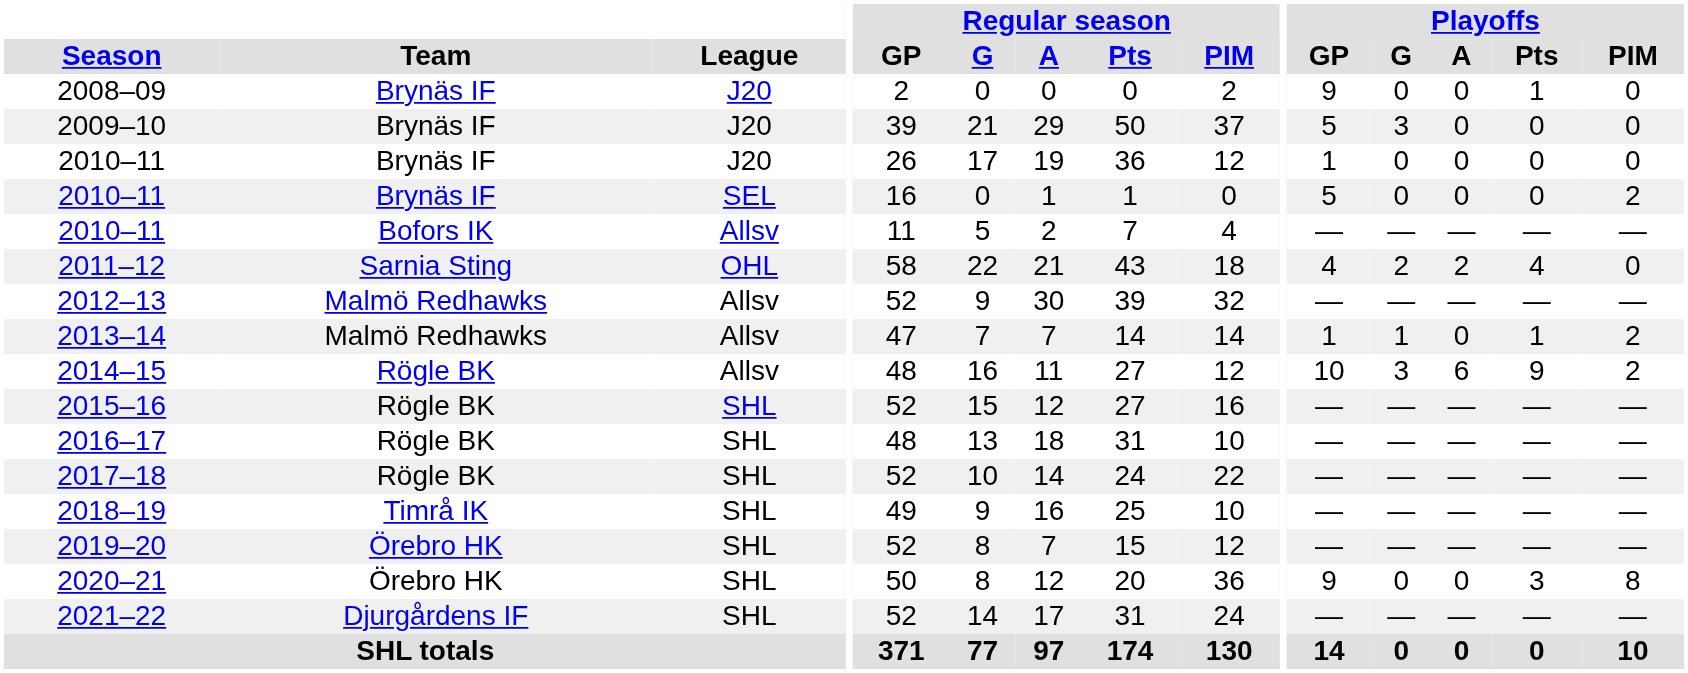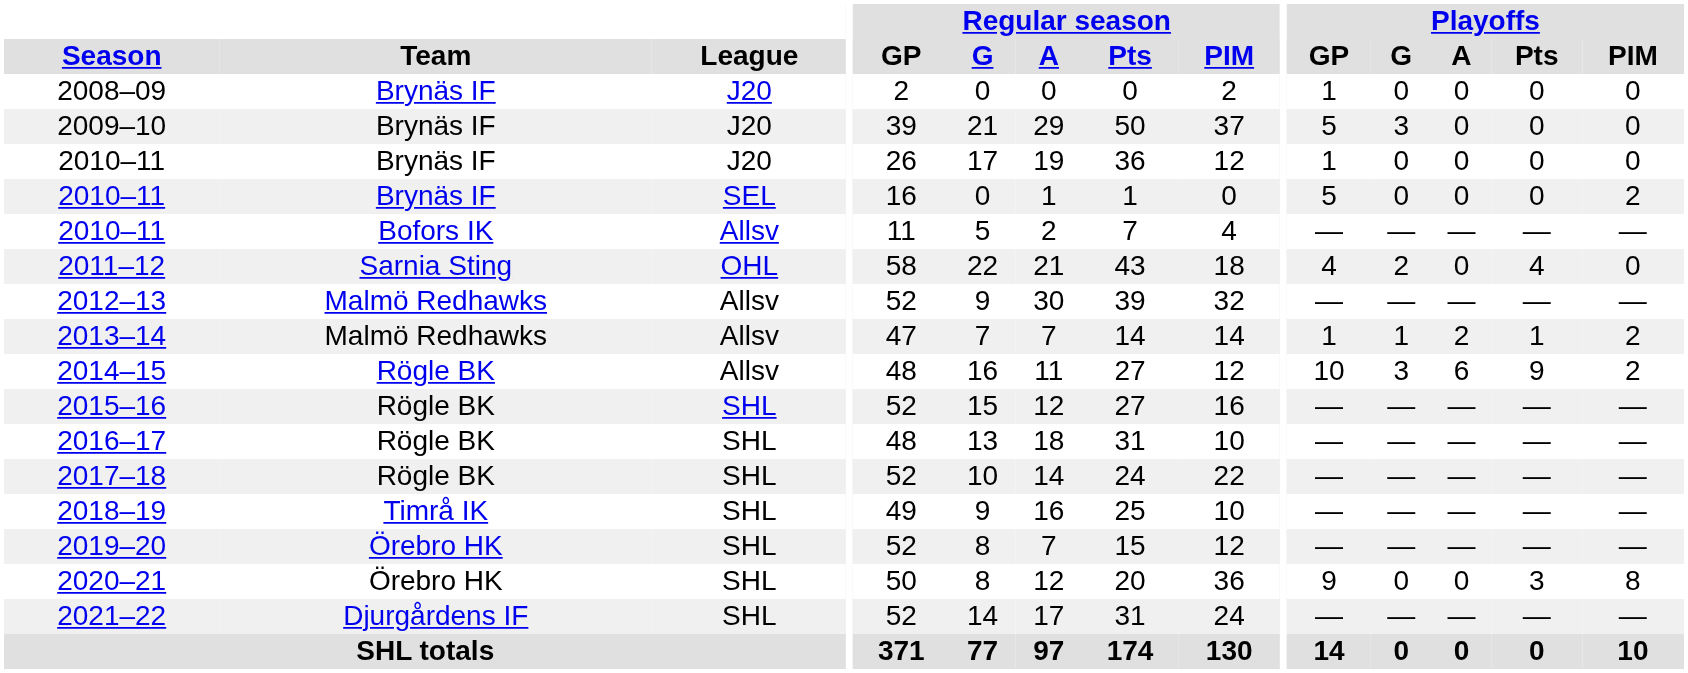 <table border="0" cellpadding="1" cellspacing="0" style="text-align:center; width:60em">
 <tr bgcolor="#e0e0e0">
 <th colspan="3" bgcolor="#ffffff"></th>
 <th rowspan="99" bgcolor="#ffffff"></th>
 <th colspan="5"><a href='#'>Regular season</a></th>
 <th rowspan="99" bgcolor="#ffffff"></th>
 <th colspan="5"><a href='#'>Playoffs</a></th>
 </tr>
 <tr bgcolor="#e0e0e0">
 <th><a href='#'>Season</a></th>
 <th>Team</th>
 <th>League</th>
 <th>GP</th>
 <th><a href='#'>G</a></th>
 <th><a href='#'>A</a></th>
 <th><a href='#'>Pts</a></th>
 <th><a href='#'>PIM</a></th>
 <th>GP</th>
 <th>G</th>
 <th>A</th>
 <th>Pts</th>
 <th>PIM</th>
 </tr>
 <tr>
 <td>2008–09</td>
 <td><a href='#'>Brynäs IF</a></td>
 <td><a href='#'>J20</a></td>
 <td>2</td>
 <td>0</td>
 <td>0</td>
 <td>0</td>
 <td>2</td>
-<td>9</td>
+<td>1</td>
 <td>0</td>
 <td>0</td>
-<td>1</td>
+<td>0</td>
 <td>0</td>
 </tr>
 <tr bgcolor="#f0f0f0">
 <td>2009–10</td>
 <td>Brynäs IF</td>
 <td>J20</td>
 <td>39</td>
 <td>21</td>
 <td>29</td>
 <td>50</td>
 <td>37</td>
 <td>5</td>
 <td>3</td>
 <td>0</td>
 <td>0</td>
 <td>0</td>
 </tr>
 <tr>
 <td>2010–11</td>
 <td>Brynäs IF</td>
 <td>J20</td>
 <td>26</td>
 <td>17</td>
 <td>19</td>
 <td>36</td>
 <td>12</td>
 <td>1</td>
 <td>0</td>
 <td>0</td>
 <td>0</td>
 <td>0</td>
 </tr>
 <tr bgcolor="#f0f0f0">
 <td><a href='#'>2010–11</a></td>
 <td><a href='#'>Brynäs IF</a></td>
 <td><a href='#'>SEL</a></td>
 <td>16</td>
 <td>0</td>
 <td>1</td>
 <td>1</td>
 <td>0</td>
 <td>5</td>
 <td>0</td>
 <td>0</td>
 <td>0</td>
 <td>2</td>
 </tr>
 <tr>
 <td><a href='#'>2010–11</a></td>
 <td><a href='#'>Bofors IK</a></td>
 <td><a href='#'>Allsv</a></td>
 <td>11</td>
 <td>5</td>
 <td>2</td>
 <td>7</td>
 <td>4</td>
 <td>—</td>
 <td>—</td>
 <td>—</td>
 <td>—</td>
 <td>—</td>
 </tr>
 <tr bgcolor="#f0f0f0">
 <td><a href='#'>2011–12</a></td>
 <td><a href='#'>Sarnia Sting</a></td>
 <td><a href='#'>OHL</a></td>
 <td>58</td>
 <td>22</td>
 <td>21</td>
 <td>43</td>
 <td>18</td>
 <td>4</td>
 <td>2</td>
-<td>2</td>
+<td>0</td>
 <td>4</td>
 <td>0</td>
 </tr>
 <tr>
 <td><a href='#'>2012–13</a></td>
 <td><a href='#'>Malmö Redhawks</a></td>
 <td>Allsv</td>
 <td>52</td>
 <td>9</td>
 <td>30</td>
 <td>39</td>
 <td>32</td>
 <td>—</td>
 <td>—</td>
 <td>—</td>
 <td>—</td>
 <td>—</td>
 </tr>
 <tr bgcolor="#f0f0f0">
 <td><a href='#'>2013–14</a></td>
 <td>Malmö Redhawks</td>
 <td>Allsv</td>
 <td>47</td>
 <td>7</td>
 <td>7</td>
 <td>14</td>
 <td>14</td>
 <td>1</td>
 <td>1</td>
-<td>0</td>
+<td>2</td>
 <td>1</td>
 <td>2</td>
 </tr>
 <tr>
 <td><a href='#'>2014–15</a></td>
 <td><a href='#'>Rögle BK</a></td>
 <td>Allsv</td>
 <td>48</td>
 <td>16</td>
 <td>11</td>
 <td>27</td>
 <td>12</td>
 <td>10</td>
 <td>3</td>
 <td>6</td>
 <td>9</td>
 <td>2</td>
 </tr>
 <tr bgcolor="#f0f0f0">
 <td><a href='#'>2015–16</a></td>
 <td>Rögle BK</td>
 <td><a href='#'>SHL</a></td>
 <td>52</td>
 <td>15</td>
 <td>12</td>
 <td>27</td>
 <td>16</td>
 <td>—</td>
 <td>—</td>
 <td>—</td>
 <td>—</td>
 <td>—</td>
 </tr>
 <tr>
 <td><a href='#'>2016–17</a></td>
 <td>Rögle BK</td>
 <td>SHL</td>
 <td>48</td>
 <td>13</td>
 <td>18</td>
 <td>31</td>
 <td>10</td>
 <td>—</td>
 <td>—</td>
 <td>—</td>
 <td>—</td>
 <td>—</td>
 </tr>
 <tr bgcolor="#f0f0f0">
 <td><a href='#'>2017–18</a></td>
 <td>Rögle BK</td>
 <td>SHL</td>
 <td>52</td>
 <td>10</td>
 <td>14</td>
 <td>24</td>
 <td>22</td>
 <td>—</td>
 <td>—</td>
 <td>—</td>
 <td>—</td>
 <td>—</td>
 </tr>
 <tr>
 <td><a href='#'>2018–19</a></td>
 <td><a href='#'>Timrå IK</a></td>
 <td>SHL</td>
 <td>49</td>
 <td>9</td>
 <td>16</td>
 <td>25</td>
 <td>10</td>
 <td>—</td>
 <td>—</td>
 <td>—</td>
 <td>—</td>
 <td>—</td>
 </tr>
 <tr bgcolor="#f0f0f0">
 <td><a href='#'>2019–20</a></td>
 <td><a href='#'>Örebro HK</a></td>
 <td>SHL</td>
 <td>52</td>
 <td>8</td>
 <td>7</td>
 <td>15</td>
 <td>12</td>
 <td>—</td>
 <td>—</td>
 <td>—</td>
 <td>—</td>
 <td>—</td>
 </tr>
 <tr>
 <td><a href='#'>2020–21</a></td>
 <td>Örebro HK</td>
 <td>SHL</td>
 <td>50</td>
 <td>8</td>
 <td>12</td>
 <td>20</td>
 <td>36</td>
 <td>9</td>
 <td>0</td>
 <td>0</td>
 <td>3</td>
 <td>8</td>
 </tr>
 <tr bgcolor="#f0f0f0">
 <td><a href='#'>2021–22</a></td>
 <td><a href='#'>Djurgårdens IF</a></td>
 <td>SHL</td>
 <td>52</td>
 <td>14</td>
 <td>17</td>
 <td>31</td>
 <td>24</td>
 <td>—</td>
 <td>—</td>
 <td>—</td>
 <td>—</td>
 <td>—</td>
 </tr>
 <tr bgcolor="#e0e0e0">
 <th colspan="3">SHL totals</th>
 <th>371</th>
 <th>77</th>
 <th>97</th>
 <th>174</th>
 <th>130</th>
 <th>14</th>
 <th>0</th>
 <th>0</th>
 <th>0</th>
 <th>10</th>
 </tr>
 </table>
